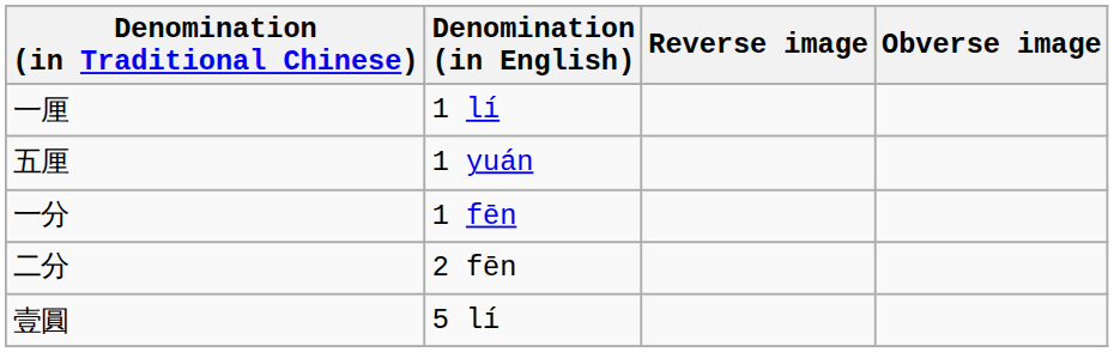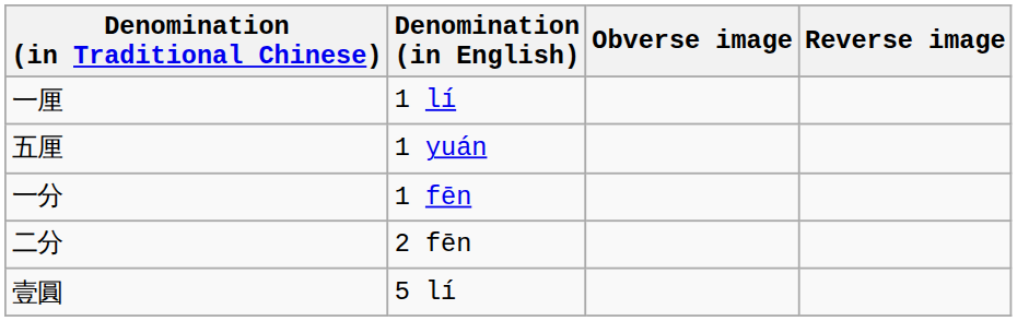 <table class="wikitable">
 <tr>
 <th>Denomination<br>(in <a href='#'>Traditional Chinese</a>)</th>
 <th>Denomination<br>(in English)</th>
+<th>Obverse image</th>
 <th>Reverse image</th>
-<th>Obverse image</th>
 </tr>
 <tr>
 <td>一厘</td>
 <td>1 <a href='#'>lí</a></td>
 <td></td>
 <td></td>
 </tr>
 <tr>
 <td>五厘</td>
 <td>1 <a href='#'>yuán</a></td>
 <td></td>
 <td></td>
 </tr>
 <tr>
 <td>一分</td>
 <td>1 <a href='#'>fēn</a></td>
 <td></td>
 <td></td>
 </tr>
 <tr>
 <td>二分</td>
 <td>2 fēn</td>
 <td></td>
 <td></td>
 </tr>
 <tr>
 <td>壹圓</td>
 <td>5 lí</td>
 <td></td>
 <td></td>
 </tr>
 </table>
